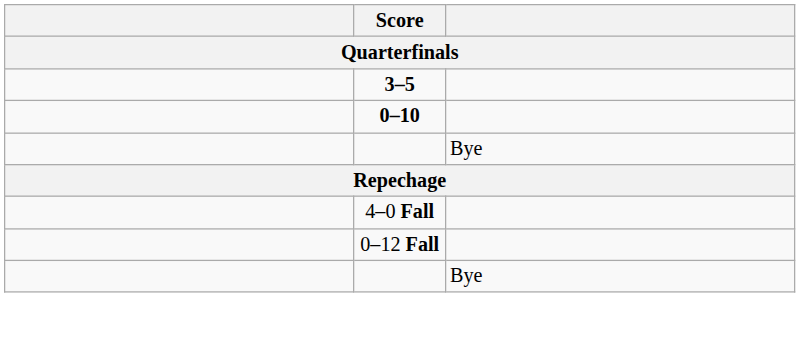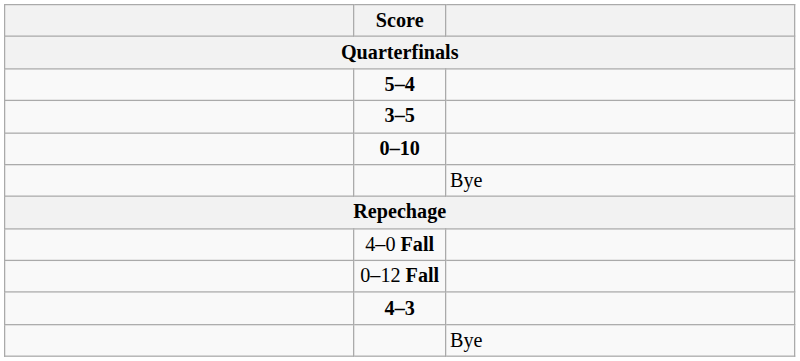 <table class="wikitable" style="text-align: left;">
 <tr>
 <th align="right" width="270"></th>
 <th width="65">Score</th>
 <th align="left" width="270"></th>
 </tr>
 <tr>
 <th colspan="3">Quarterfinals</th>
+</tr>
+<tr>
+<td><strong></strong></td>
+<td align=center><strong>5–4</strong></td>
+<td></td>
 </tr>
 <tr>
 <td></td>
 <td align=center><strong>3–5</strong></td>
 <td><strong></strong></td>
 </tr>
 <tr>
 <td></td>
 <td align=center><strong>0–10</strong></td>
 <td><strong></strong></td>
 </tr>
 <tr>
 <td><strong></strong></td>
 <td></td>
 <td>Bye</td>
 </tr>
 <tr>
 <th colspan="3">Repechage</th>
 </tr>
 <tr>
 <td><strong></strong></td>
 <td align=center>4–0 <strong>Fall</strong></td>
 <td></td>
 </tr>
 <tr>
 <td></td>
 <td align=center>0–12 <strong>Fall</strong></td>
 <td><strong></strong></td>
 </tr>
 <tr>
 <td><strong></strong></td>
+<td align=center><strong>4–3</strong></td>
+<td></td>
+</tr>
+<tr>
+<td><strong></strong></td>
 <td></td>
 <td>Bye</td>
 </tr>
 </table>
